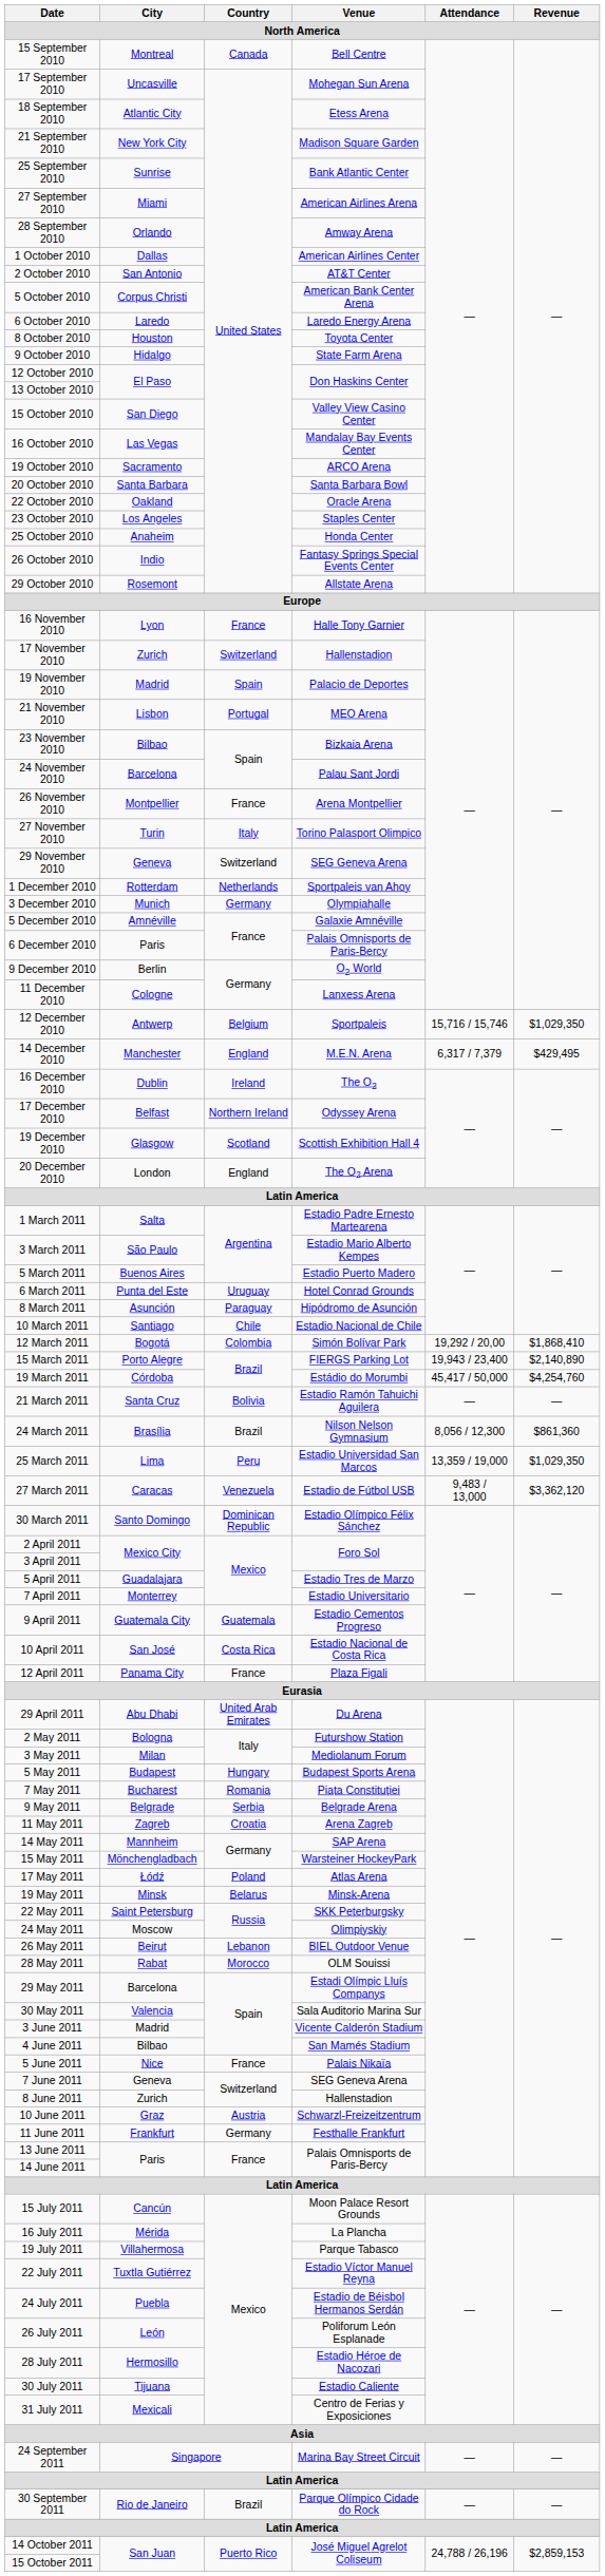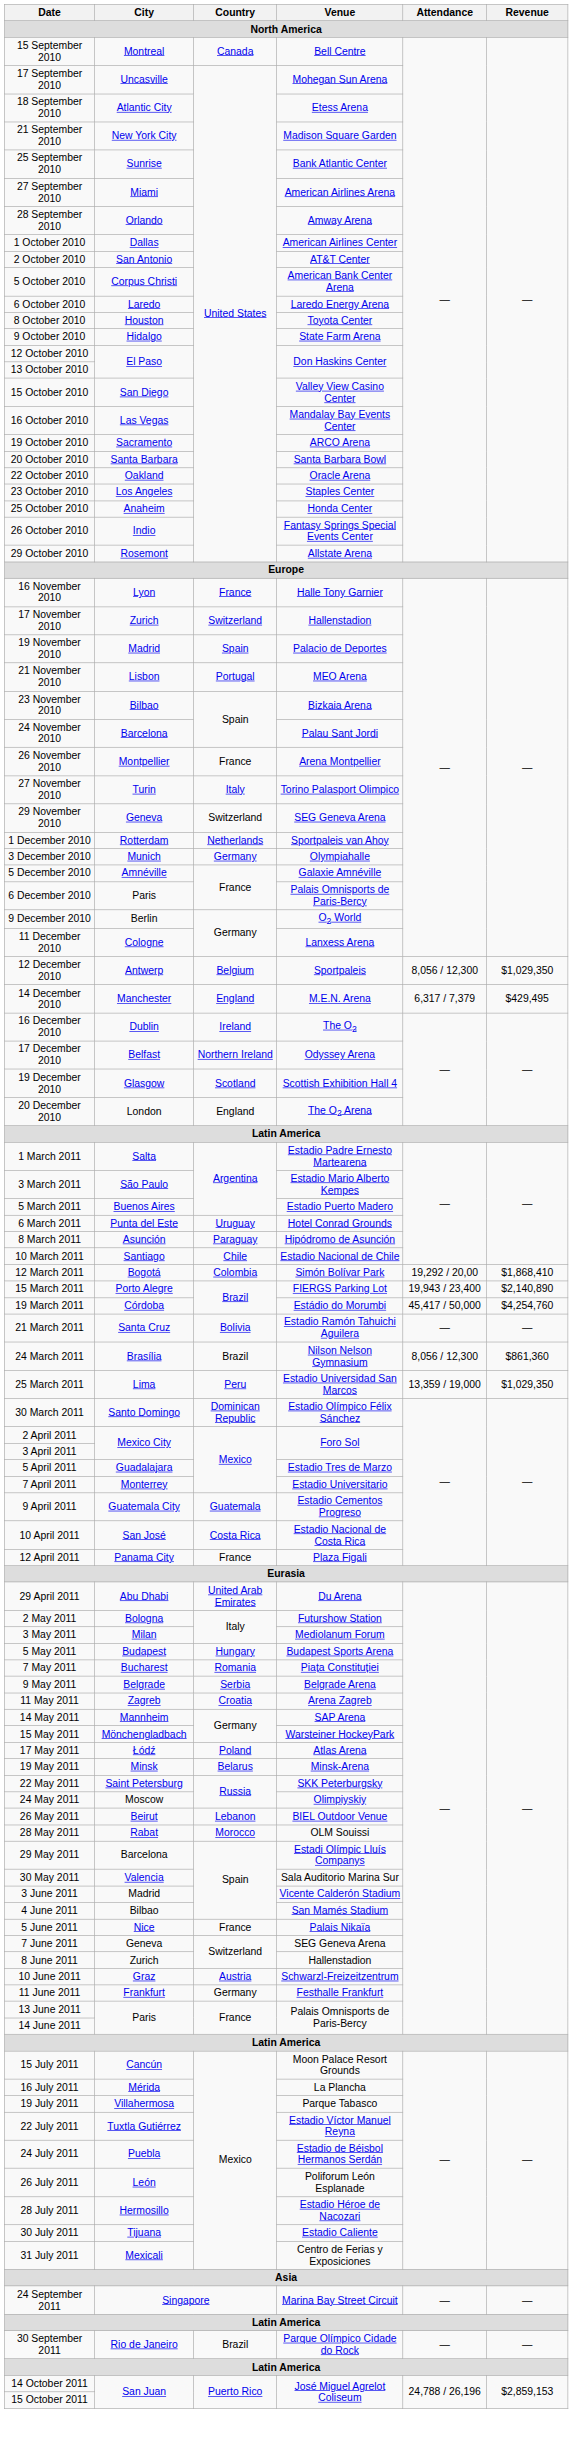 <table class="wikitable" style="text-align:center;">
 <tr>
 <th scope="col" style="width:12em;">Date</th>
 <th scope="col" style="width:10em;">City</th>
 <th scope="col" style="width:10em;">Country</th>
 <th scope="col" style="width:17em;">Venue</th>
 <th scope="col" style="width:10em;">Attendance</th>
 <th scope="col" style="width:10em;">Revenue</th>
 </tr>
 <tr style="background:#ddd;">
 <td colspan="6" style="text-align:center;"><strong>North America</strong></td>
 </tr>
 <tr>
 <td>15 September 2010</td>
 <td><a href='#'>Montreal</a></td>
 <td><a href='#'>Canada</a></td>
 <td><a href='#'>Bell Centre</a></td>
 <td rowspan="24">—</td>
 <td rowspan="24">—</td>
 </tr>
 <tr>
 <td>17 September 2010</td>
 <td><a href='#'>Uncasville</a></td>
 <td rowspan="23"><a href='#'>United States</a></td>
 <td><a href='#'>Mohegan Sun Arena</a></td>
 </tr>
 <tr>
 <td>18 September 2010</td>
 <td><a href='#'>Atlantic City</a></td>
 <td><a href='#'>Etess Arena</a></td>
 </tr>
 <tr>
 <td>21 September 2010</td>
 <td><a href='#'>New York City</a></td>
 <td><a href='#'>Madison Square Garden</a></td>
 </tr>
 <tr>
 <td>25 September 2010</td>
 <td><a href='#'>Sunrise</a></td>
 <td><a href='#'>Bank Atlantic Center</a></td>
 </tr>
 <tr>
 <td>27 September 2010</td>
 <td><a href='#'>Miami</a></td>
 <td><a href='#'>American Airlines Arena</a></td>
 </tr>
 <tr>
 <td>28 September 2010</td>
 <td><a href='#'>Orlando</a></td>
 <td><a href='#'>Amway Arena</a></td>
 </tr>
 <tr>
 <td>1 October 2010</td>
 <td><a href='#'>Dallas</a></td>
 <td><a href='#'>American Airlines Center</a></td>
 </tr>
 <tr>
 <td>2 October 2010</td>
 <td><a href='#'>San Antonio</a></td>
 <td><a href='#'>AT&T Center</a></td>
 </tr>
 <tr>
 <td>5 October 2010</td>
 <td><a href='#'>Corpus Christi</a></td>
 <td><a href='#'>American Bank Center Arena</a></td>
 </tr>
 <tr>
 <td>6 October 2010</td>
 <td><a href='#'>Laredo</a></td>
 <td><a href='#'>Laredo Energy Arena</a></td>
 </tr>
 <tr>
 <td>8 October 2010</td>
 <td><a href='#'>Houston</a></td>
 <td><a href='#'>Toyota Center</a></td>
 </tr>
 <tr>
 <td>9 October 2010</td>
 <td><a href='#'>Hidalgo</a></td>
 <td><a href='#'>State Farm Arena</a></td>
 </tr>
 <tr>
 <td>12 October 2010</td>
 <td rowspan="2"><a href='#'>El Paso</a></td>
 <td rowspan="2"><a href='#'>Don Haskins Center</a></td>
 </tr>
 <tr>
 <td>13 October 2010</td>
 </tr>
 <tr>
 <td>15 October 2010</td>
 <td><a href='#'>San Diego</a></td>
 <td><a href='#'>Valley View Casino Center</a></td>
 </tr>
 <tr>
 <td>16 October 2010</td>
 <td><a href='#'>Las Vegas</a></td>
 <td><a href='#'>Mandalay Bay Events Center</a></td>
 </tr>
 <tr>
 <td>19 October 2010</td>
 <td><a href='#'>Sacramento</a></td>
 <td><a href='#'>ARCO Arena</a></td>
 </tr>
 <tr>
 <td>20 October 2010</td>
 <td><a href='#'>Santa Barbara</a></td>
 <td><a href='#'>Santa Barbara Bowl</a></td>
 </tr>
 <tr>
 <td>22 October 2010</td>
 <td><a href='#'>Oakland</a></td>
 <td><a href='#'>Oracle Arena</a></td>
 </tr>
 <tr>
 <td>23 October 2010</td>
 <td><a href='#'>Los Angeles</a></td>
 <td><a href='#'>Staples Center</a></td>
 </tr>
 <tr>
 <td>25 October 2010</td>
 <td><a href='#'>Anaheim</a></td>
 <td><a href='#'>Honda Center</a></td>
 </tr>
 <tr>
 <td>26 October 2010</td>
 <td><a href='#'>Indio</a></td>
 <td><a href='#'>Fantasy Springs Special Events Center</a></td>
 </tr>
 <tr>
 <td>29 October 2010</td>
 <td><a href='#'>Rosemont</a></td>
 <td><a href='#'>Allstate Arena</a></td>
 </tr>
 <tr style="background:#ddd;">
 <td colspan="6" style="text-align:center;"><strong>Europe</strong></td>
 </tr>
 <tr>
 <td>16 November 2010</td>
 <td><a href='#'>Lyon</a></td>
 <td><a href='#'>France</a></td>
 <td><a href='#'>Halle Tony Garnier</a></td>
 <td rowspan="15">—</td>
 <td rowspan="15">—</td>
 </tr>
 <tr>
 <td>17 November 2010</td>
 <td><a href='#'>Zurich</a></td>
 <td><a href='#'>Switzerland</a></td>
 <td><a href='#'>Hallenstadion</a></td>
 </tr>
 <tr>
 <td>19 November 2010</td>
 <td><a href='#'>Madrid</a></td>
 <td><a href='#'>Spain</a></td>
 <td><a href='#'>Palacio de Deportes</a></td>
 </tr>
 <tr>
 <td>21 November 2010</td>
 <td><a href='#'>Lisbon</a></td>
 <td><a href='#'>Portugal</a></td>
 <td><a href='#'>MEO Arena</a></td>
 </tr>
 <tr>
 <td>23 November 2010</td>
 <td><a href='#'>Bilbao</a></td>
 <td rowspan="2">Spain</td>
 <td><a href='#'>Bizkaia Arena</a></td>
 </tr>
 <tr>
 <td>24 November 2010</td>
 <td><a href='#'>Barcelona</a></td>
 <td><a href='#'>Palau Sant Jordi</a></td>
 </tr>
 <tr>
 <td>26 November 2010</td>
 <td><a href='#'>Montpellier</a></td>
 <td>France</td>
 <td><a href='#'>Arena Montpellier</a></td>
 </tr>
 <tr>
 <td>27 November 2010</td>
 <td><a href='#'>Turin</a></td>
 <td><a href='#'>Italy</a></td>
 <td><a href='#'>Torino Palasport Olimpico</a></td>
 </tr>
 <tr>
 <td>29 November 2010</td>
 <td><a href='#'>Geneva</a></td>
 <td>Switzerland</td>
 <td><a href='#'>SEG Geneva Arena</a></td>
 </tr>
 <tr>
 <td>1 December 2010</td>
 <td><a href='#'>Rotterdam</a></td>
 <td><a href='#'>Netherlands</a></td>
 <td><a href='#'>Sportpaleis van Ahoy</a></td>
 </tr>
 <tr>
 <td>3 December 2010</td>
 <td><a href='#'>Munich</a></td>
 <td><a href='#'>Germany</a></td>
 <td><a href='#'>Olympiahalle</a></td>
 </tr>
 <tr>
 <td>5 December 2010</td>
 <td><a href='#'>Amnéville</a></td>
 <td rowspan="2">France</td>
 <td><a href='#'>Galaxie Amnéville</a></td>
 </tr>
 <tr>
 <td>6 December 2010</td>
 <td>Paris</td>
 <td><a href='#'>Palais Omnisports de Paris-Bercy</a></td>
 </tr>
 <tr>
 <td>9 December 2010</td>
 <td>Berlin</td>
 <td rowspan="2">Germany</td>
 <td><a href='#'>O<sub>2</sub> World</a></td>
 </tr>
 <tr>
 <td>11 December 2010</td>
 <td><a href='#'>Cologne</a></td>
 <td><a href='#'>Lanxess Arena</a></td>
 </tr>
 <tr>
 <td>12 December 2010</td>
 <td><a href='#'>Antwerp</a></td>
 <td><a href='#'>Belgium</a></td>
 <td><a href='#'>Sportpaleis</a></td>
-<td>15,716 / 15,746</td>
+<td>8,056 / 12,300</td>
 <td>$1,029,350</td>
 </tr>
 <tr>
 <td>14 December 2010</td>
 <td><a href='#'>Manchester</a></td>
 <td><a href='#'>England</a></td>
 <td><a href='#'>M.E.N. Arena</a></td>
 <td>6,317 / 7,379</td>
 <td>$429,495</td>
 </tr>
 <tr>
 <td>16 December 2010</td>
 <td><a href='#'>Dublin</a></td>
 <td><a href='#'>Ireland</a></td>
 <td><a href='#'>The O<sub>2</sub></a></td>
 <td rowspan="4">—</td>
 <td rowspan="4">—</td>
 </tr>
 <tr>
 <td>17 December 2010</td>
 <td><a href='#'>Belfast</a></td>
 <td><a href='#'>Northern Ireland</a></td>
 <td><a href='#'>Odyssey Arena</a></td>
 </tr>
 <tr>
 <td>19 December 2010</td>
 <td><a href='#'>Glasgow</a></td>
 <td><a href='#'>Scotland</a></td>
 <td><a href='#'>Scottish Exhibition Hall 4</a></td>
 </tr>
 <tr>
 <td>20 December 2010</td>
 <td>London</td>
 <td>England</td>
 <td><a href='#'>The O<sub>2</sub> Arena</a></td>
 </tr>
 <tr style="background:#ddd;">
 <td colspan="6" style="text-align:center;"><strong>Latin America</strong></td>
 </tr>
 <tr>
 <td>1 March 2011</td>
 <td><a href='#'>Salta</a></td>
 <td rowspan="3"><a href='#'>Argentina</a></td>
 <td><a href='#'>Estadio Padre Ernesto Martearena</a></td>
 <td rowspan="6">—</td>
 <td rowspan="6">—</td>
 </tr>
 <tr>
 <td>3 March 2011</td>
 <td><a href='#'>São Paulo</a></td>
 <td><a href='#'>Estadio Mario Alberto Kempes</a></td>
 </tr>
 <tr>
 <td>5 March 2011</td>
 <td><a href='#'>Buenos Aires</a></td>
 <td><a href='#'>Estadio Puerto Madero</a></td>
 </tr>
 <tr>
 <td>6 March 2011</td>
 <td><a href='#'>Punta del Este</a></td>
 <td><a href='#'>Uruguay</a></td>
 <td><a href='#'>Hotel Conrad Grounds</a></td>
 </tr>
 <tr>
 <td>8 March 2011</td>
 <td><a href='#'>Asunción</a></td>
 <td><a href='#'>Paraguay</a></td>
 <td><a href='#'>Hipódromo de Asunción</a></td>
 </tr>
 <tr>
 <td>10 March 2011</td>
 <td><a href='#'>Santiago</a></td>
 <td><a href='#'>Chile</a></td>
 <td><a href='#'>Estadio Nacional de Chile</a></td>
 </tr>
 <tr>
 <td>12 March 2011</td>
 <td><a href='#'>Bogotá</a></td>
 <td><a href='#'>Colombia</a></td>
 <td><a href='#'>Simón Bolívar Park</a></td>
 <td>19,292 / 20,00</td>
 <td>$1,868,410</td>
 </tr>
 <tr>
 <td>15 March 2011</td>
 <td><a href='#'>Porto Alegre</a></td>
 <td rowspan="2"><a href='#'>Brazil</a></td>
 <td><a href='#'>FIERGS Parking Lot</a></td>
 <td>19,943 / 23,400</td>
 <td>$2,140,890</td>
 </tr>
 <tr>
 <td>19 March 2011</td>
 <td><a href='#'>Córdoba</a></td>
 <td><a href='#'>Estádio do Morumbi</a></td>
 <td>45,417 / 50,000</td>
 <td>$4,254,760</td>
 </tr>
 <tr>
 <td>21 March 2011</td>
 <td><a href='#'>Santa Cruz</a></td>
 <td><a href='#'>Bolivia</a></td>
 <td><a href='#'>Estadio Ramón Tahuichi Aguilera</a></td>
 <td>—</td>
 <td>—</td>
 </tr>
 <tr>
 <td>24 March 2011</td>
 <td><a href='#'>Brasília</a></td>
 <td>Brazil</td>
 <td><a href='#'>Nilson Nelson Gymnasium</a></td>
 <td>8,056 / 12,300</td>
 <td>$861,360</td>
 </tr>
 <tr>
 <td>25 March 2011</td>
 <td><a href='#'>Lima</a></td>
 <td><a href='#'>Peru</a></td>
 <td><a href='#'>Estadio Universidad San Marcos</a></td>
 <td>13,359 / 19,000</td>
 <td>$1,029,350</td>
-</tr>
-<tr>
-<td>27 March 2011</td>
-<td><a href='#'>Caracas</a></td>
-<td><a href='#'>Venezuela</a></td>
-<td><a href='#'>Estadio de Fútbol USB</a></td>
-<td>9,483 /<br>13,000</td>
-<td>$3,362,120</td>
 </tr>
 <tr>
 <td>30 March 2011</td>
 <td><a href='#'>Santo Domingo</a></td>
 <td><a href='#'>Dominican Republic</a></td>
 <td><a href='#'>Estadio Olímpico Félix Sánchez</a></td>
 <td rowspan="8">—</td>
 <td rowspan="8">—</td>
 </tr>
 <tr>
 <td>2 April 2011</td>
 <td rowspan="2"><a href='#'>Mexico City</a></td>
 <td rowspan="4"><a href='#'>Mexico</a></td>
 <td rowspan="2"><a href='#'>Foro Sol</a></td>
 </tr>
 <tr>
 <td>3 April 2011</td>
 </tr>
 <tr>
 <td>5 April 2011</td>
 <td><a href='#'>Guadalajara</a></td>
 <td><a href='#'>Estadio Tres de Marzo</a></td>
 </tr>
 <tr>
 <td>7 April 2011</td>
 <td><a href='#'>Monterrey</a></td>
 <td><a href='#'>Estadio Universitario</a></td>
 </tr>
 <tr>
 <td>9 April 2011</td>
 <td><a href='#'>Guatemala City</a></td>
 <td><a href='#'>Guatemala</a></td>
 <td><a href='#'>Estadio Cementos Progreso</a></td>
 </tr>
 <tr>
 <td>10 April 2011</td>
 <td><a href='#'>San José</a></td>
 <td><a href='#'>Costa Rica</a></td>
 <td><a href='#'>Estadio Nacional de Costa Rica</a></td>
 </tr>
 <tr>
 <td>12 April 2011</td>
 <td><a href='#'>Panama City</a></td>
 <td>France</td>
 <td><a href='#'>Plaza Figali</a></td>
 </tr>
 <tr style="background:#ddd;">
 <td colspan="6" style="text-align:center;"><strong>Eurasia</strong></td>
 </tr>
 <tr>
 <td>29 April 2011</td>
 <td><a href='#'>Abu Dhabi</a></td>
 <td><a href='#'>United Arab Emirates</a></td>
 <td><a href='#'>Du Arena</a></td>
 <td rowspan="26">—</td>
 <td rowspan="26">—</td>
 </tr>
 <tr>
 <td>2 May 2011</td>
 <td><a href='#'>Bologna</a></td>
 <td rowspan="2">Italy</td>
 <td><a href='#'>Futurshow Station</a></td>
 </tr>
 <tr>
 <td>3 May 2011</td>
 <td><a href='#'>Milan</a></td>
 <td><a href='#'>Mediolanum Forum</a></td>
 </tr>
 <tr>
 <td>5 May 2011</td>
 <td><a href='#'>Budapest</a></td>
 <td><a href='#'>Hungary</a></td>
 <td><a href='#'>Budapest Sports Arena</a></td>
 </tr>
 <tr>
 <td>7 May 2011</td>
 <td><a href='#'>Bucharest</a></td>
 <td><a href='#'>Romania</a></td>
 <td><a href='#'>Piața Constituției</a></td>
 </tr>
 <tr>
 <td>9 May 2011</td>
 <td><a href='#'>Belgrade</a></td>
 <td><a href='#'>Serbia</a></td>
 <td><a href='#'>Belgrade Arena</a></td>
 </tr>
 <tr>
 <td>11 May 2011</td>
 <td><a href='#'>Zagreb</a></td>
 <td><a href='#'>Croatia</a></td>
 <td><a href='#'>Arena Zagreb</a></td>
 </tr>
 <tr>
 <td>14 May 2011</td>
 <td><a href='#'>Mannheim</a></td>
 <td rowspan="2">Germany</td>
 <td><a href='#'>SAP Arena</a></td>
 </tr>
 <tr>
 <td>15 May 2011</td>
 <td><a href='#'>Mönchengladbach</a></td>
 <td><a href='#'>Warsteiner HockeyPark</a></td>
 </tr>
 <tr>
 <td>17 May 2011</td>
 <td><a href='#'>Łódź</a></td>
 <td><a href='#'>Poland</a></td>
 <td><a href='#'>Atlas Arena</a></td>
 </tr>
 <tr>
 <td>19 May 2011</td>
 <td><a href='#'>Minsk</a></td>
 <td><a href='#'>Belarus</a></td>
 <td><a href='#'>Minsk-Arena</a></td>
 </tr>
 <tr>
 <td>22 May 2011</td>
 <td><a href='#'>Saint Petersburg</a></td>
 <td rowspan="2"><a href='#'>Russia</a></td>
 <td><a href='#'>SKK Peterburgsky</a></td>
 </tr>
 <tr>
 <td>24 May 2011</td>
 <td>Moscow</td>
 <td><a href='#'>Olimpiyskiy</a></td>
 </tr>
 <tr>
 <td>26 May 2011</td>
 <td><a href='#'>Beirut</a></td>
 <td><a href='#'>Lebanon</a></td>
 <td><a href='#'>BIEL Outdoor Venue</a></td>
 </tr>
 <tr>
 <td>28 May 2011</td>
 <td><a href='#'>Rabat</a></td>
 <td><a href='#'>Morocco</a></td>
 <td>OLM Souissi</td>
 </tr>
 <tr>
 <td>29 May 2011</td>
 <td>Barcelona</td>
 <td rowspan="4">Spain</td>
 <td><a href='#'>Estadi Olímpic Lluís Companys</a></td>
 </tr>
 <tr>
 <td>30 May 2011</td>
 <td><a href='#'>Valencia</a></td>
 <td>Sala Auditorio Marina Sur</td>
 </tr>
 <tr>
 <td>3 June 2011</td>
 <td>Madrid</td>
 <td><a href='#'>Vicente Calderón Stadium</a></td>
 </tr>
 <tr>
 <td>4 June 2011</td>
 <td>Bilbao</td>
 <td><a href='#'>San Mamés Stadium</a></td>
 </tr>
 <tr>
 <td>5 June 2011</td>
 <td><a href='#'>Nice</a></td>
 <td>France</td>
 <td><a href='#'>Palais Nikaïa</a></td>
 </tr>
 <tr>
 <td>7 June 2011</td>
 <td>Geneva</td>
 <td rowspan="2">Switzerland</td>
 <td>SEG Geneva Arena</td>
 </tr>
 <tr>
 <td>8 June 2011</td>
 <td>Zurich</td>
 <td>Hallenstadion</td>
 </tr>
 <tr>
 <td>10 June 2011</td>
 <td><a href='#'>Graz</a></td>
 <td><a href='#'>Austria</a></td>
 <td><a href='#'>Schwarzl-Freizeitzentrum</a></td>
 </tr>
 <tr>
 <td>11 June 2011</td>
 <td><a href='#'>Frankfurt</a></td>
 <td>Germany</td>
 <td><a href='#'>Festhalle Frankfurt</a></td>
 </tr>
 <tr>
 <td>13 June 2011</td>
 <td rowspan="2">Paris</td>
 <td rowspan="2">France</td>
 <td rowspan="2">Palais Omnisports de Paris-Bercy</td>
 </tr>
 <tr>
 <td>14 June 2011</td>
 </tr>
 <tr style="background:#ddd;">
 <td colspan="6" style="text-align:center;"><strong>Latin America</strong></td>
 </tr>
 <tr>
 <td>15 July 2011</td>
 <td><a href='#'>Cancún</a></td>
 <td rowspan="9">Mexico</td>
 <td>Moon Palace Resort Grounds</td>
 <td rowspan="9">—</td>
 <td rowspan="9">—</td>
 </tr>
 <tr>
 <td>16 July 2011</td>
 <td><a href='#'>Mérida</a></td>
 <td>La Plancha</td>
 </tr>
 <tr>
 <td>19 July 2011</td>
 <td><a href='#'>Villahermosa</a></td>
 <td>Parque Tabasco</td>
 </tr>
 <tr>
 <td>22 July 2011</td>
 <td><a href='#'>Tuxtla Gutiérrez</a></td>
 <td><a href='#'>Estadio Víctor Manuel Reyna</a></td>
 </tr>
 <tr>
 <td>24 July 2011</td>
 <td><a href='#'>Puebla</a></td>
 <td><a href='#'>Estadio de Béisbol Hermanos Serdán</a></td>
 </tr>
 <tr>
 <td>26 July 2011</td>
 <td><a href='#'>León</a></td>
 <td>Poliforum León Esplanade</td>
 </tr>
 <tr>
 <td>28 July 2011</td>
 <td><a href='#'>Hermosillo</a></td>
 <td><a href='#'>Estadio Héroe de Nacozari</a></td>
 </tr>
 <tr>
 <td>30 July 2011</td>
 <td><a href='#'>Tijuana</a></td>
 <td><a href='#'>Estadio Caliente</a></td>
 </tr>
 <tr>
 <td>31 July 2011</td>
 <td><a href='#'>Mexicali</a></td>
 <td>Centro de Ferias y Exposiciones</td>
 </tr>
 <tr style="background:#ddd;">
 <td colspan="6" style="text-align:center;"><strong>Asia</strong></td>
 </tr>
 <tr>
 <td>24 September 2011</td>
 <td colspan="2"><a href='#'>Singapore</a></td>
 <td><a href='#'>Marina Bay Street Circuit</a></td>
 <td>—</td>
 <td>—</td>
 </tr>
 <tr style="background:#ddd;">
 <td colspan="6" style="text-align:center;"><strong>Latin America</strong></td>
 </tr>
 <tr>
 <td>30 September 2011</td>
 <td><a href='#'>Rio de Janeiro</a></td>
 <td>Brazil</td>
 <td><a href='#'>Parque Olímpico Cidade do Rock</a></td>
 <td>—</td>
 <td>—</td>
 </tr>
 <tr style="background:#ddd;">
 <td colspan="6" style="text-align:center;"><strong>Latin America</strong></td>
 </tr>
 <tr>
 <td>14 October 2011</td>
 <td rowspan="2"><a href='#'>San Juan</a></td>
 <td rowspan="2"><a href='#'>Puerto Rico</a></td>
 <td rowspan="2"><a href='#'>José Miguel Agrelot Coliseum</a></td>
 <td rowspan="2">24,788 / 26,196</td>
 <td rowspan="2">$2,859,153</td>
 </tr>
 <tr>
 <td>15 October 2011</td>
 </tr>
 </table>
